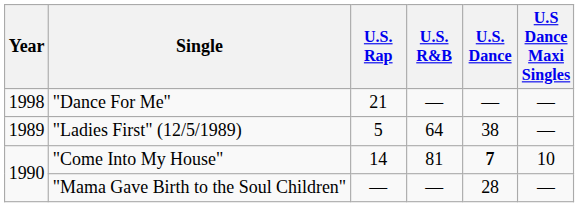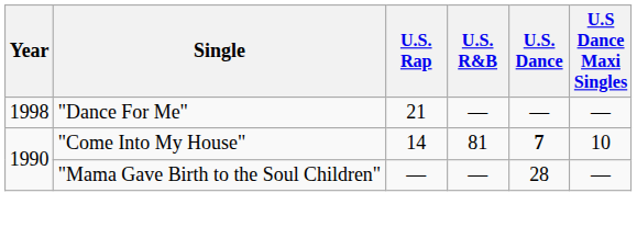 <table class="wikitable">
 <tr>
 <th>Year</th>
 <th>Single</th>
 <th style="width:3em;font-size:90%"><a href='#'>U.S. Rap</a></th>
 <th style="width:3em;font-size:90%"><a href='#'>U.S. R&B</a></th>
 <th style="width:3em;font-size:90%"><a href='#'>U.S. Dance</a></th>
 <th style="width:3em;font-size:90%"><a href='#'>U.S Dance Maxi Singles</a></th>
 </tr>
 <tr>
 <td>1998</td>
 <td>"Dance For Me"</td>
 <td align="center">21</td>
 <td align="center">—</td>
 <td align="center">—</td>
 <td align="center">—</td>
 </tr>
 <tr>
-<td>1989</td>
-<td>"Ladies First" (12/5/1989)</td>
-<td align="center">5</td>
-<td align="center">64</td>
-<td align="center">38</td>
-<td align="center">—</td>
-</tr>
-<tr>
 <td rowspan="3">1990</td>
 <td>"Come Into My House"</td>
 <td align="center">14</td>
 <td align="center">81</td>
 <td align="center"><strong>7</strong></td>
 <td align="center">10</td>
 </tr>
 <tr>
 <td>"Mama Gave Birth to the Soul Children"</td>
 <td align="center">—</td>
 <td align="center">—</td>
 <td align="center">28</td>
 <td align="center">—</td>
 </tr>
 </table>
